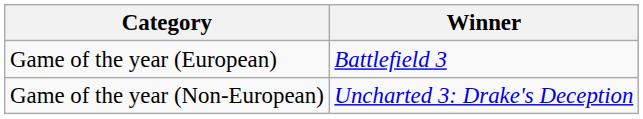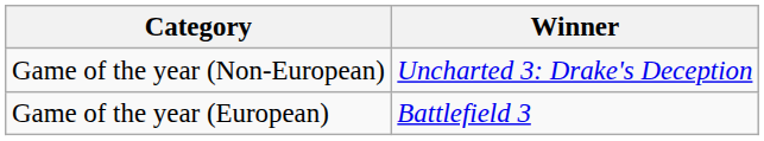 <table class="wikitable">
 <tr>
 <th>Category</th>
 <th>Winner</th>
 </tr>
 <tr>
+<td>Game of the year (Non-European)</td>
+<td><em><a href='#'>Uncharted 3: Drake's Deception</a></em></td>
+</tr>
+<tr>
 <td>Game of the year (European)</td>
 <td><em><a href='#'>Battlefield 3</a></em></td>
 </tr>
-<tr>
-<td>Game of the year (Non-European)</td>
-<td><em><a href='#'>Uncharted 3: Drake's Deception</a></em></td>
-</tr>
 </table>
